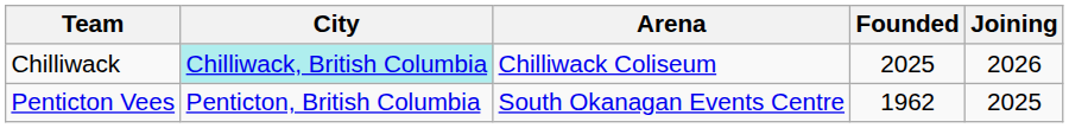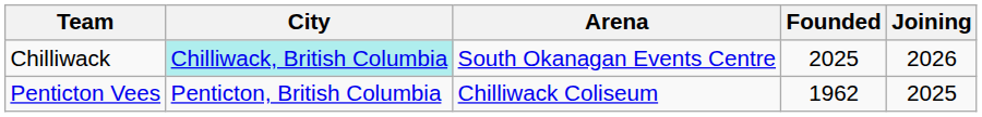 <table class="wikitable">
 <tr>
 <th>Team</th>
 <th>City</th>
 <th>Arena</th>
 <th>Founded</th>
 <th>Joining</th>
 </tr>
 <tr>
 <td>Chilliwack</td>
 <td style="background: paleturquoise;"><a href='#'>Chilliwack, British Columbia</a></td>
-<td><a href='#'>Chilliwack Coliseum</a></td>
+<td><a href='#'>South Okanagan Events Centre</a></td>
 <td align=center>2025</td>
 <td align=center>2026</td>
 </tr>
 <tr>
 <td><a href='#'>Penticton Vees</a></td>
 <td><a href='#'>Penticton, British Columbia</a></td>
-<td><a href='#'>South Okanagan Events Centre</a></td>
+<td><a href='#'>Chilliwack Coliseum</a></td>
 <td align=center>1962</td>
 <td align=center>2025</td>
 </tr>
 </table>
